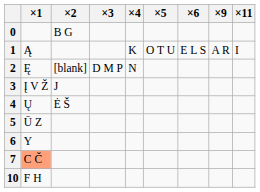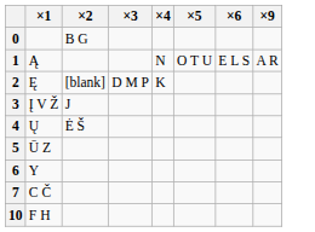 <table class="wikitable floatright">
 <tr>
 <th></th>
 <th>×1</th>
 <th>×2</th>
 <th>×3</th>
 <th>×4</th>
 <th>×5</th>
 <th>×6</th>
 <th>×9</th>
-<th>×11</th>
 </tr>
 <tr>
 <th>0</th>
 <td></td>
 <td>B G</td>
-<td></td>
 <td></td>
 <td></td>
 <td></td>
 <td></td>
 <td></td>
 </tr>
 <tr>
 <th>1</th>
 <td>Ą</td>
 <td></td>
 <td></td>
-<td>K</td>
+<td>N</td>
 <td>O T U</td>
 <td>E L S</td>
 <td>A R</td>
-<td>I</td>
 </tr>
 <tr>
 <th>2</th>
 <td>Ę</td>
 <td>[blank]</td>
 <td>D M P</td>
-<td>N</td>
-<td></td>
+<td>K</td>
 <td></td>
 <td></td>
 <td></td>
 </tr>
 <tr>
 <th>3</th>
 <td>Į V Ž</td>
 <td>J</td>
-<td></td>
 <td></td>
 <td></td>
 <td></td>
 <td></td>
 <td></td>
 </tr>
 <tr>
 <th>4</th>
 <td>Ų</td>
 <td>Ė Š</td>
 <td></td>
 <td></td>
 <td></td>
 <td></td>
 <td></td>
-<td></td>
 </tr>
 <tr>
 <th>5</th>
 <td>Ū Z</td>
-<td></td>
 <td></td>
 <td></td>
 <td></td>
 <td></td>
 <td></td>
 <td></td>
 </tr>
 <tr>
 <th>6</th>
 <td>Y</td>
 <td></td>
 <td></td>
 <td></td>
 <td></td>
 <td></td>
 <td></td>
-<td></td>
 </tr>
 <tr>
 <th>7</th>
-<td style="background: lightsalmon;">C Č</td>
-<td></td>
+<td>C Č</td>
 <td></td>
 <td></td>
 <td></td>
 <td></td>
 <td></td>
 <td></td>
 </tr>
 <tr>
 <th>10</th>
 <td>F H</td>
 <td></td>
 <td></td>
 <td></td>
 <td></td>
 <td></td>
 <td></td>
-<td></td>
 </tr>
 </table>
